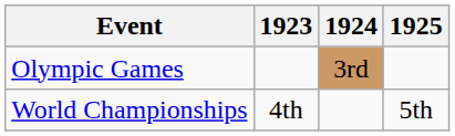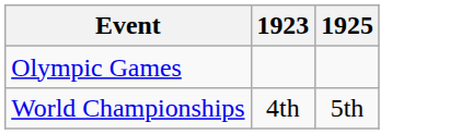 <table class="wikitable">
 <tr>
 <th>Event</th>
 <th>1923</th>
-<th>1924</th>
 <th>1925</th>
 </tr>
 <tr>
 <td><a href='#'>Olympic Games</a></td>
 <td></td>
-<td align="center" bgcolor="cc9966">3rd</td>
 <td></td>
 </tr>
 <tr>
 <td><a href='#'>World Championships</a></td>
 <td align="center">4th</td>
-<td></td>
 <td align="center">5th</td>
 </tr>
 </table>
